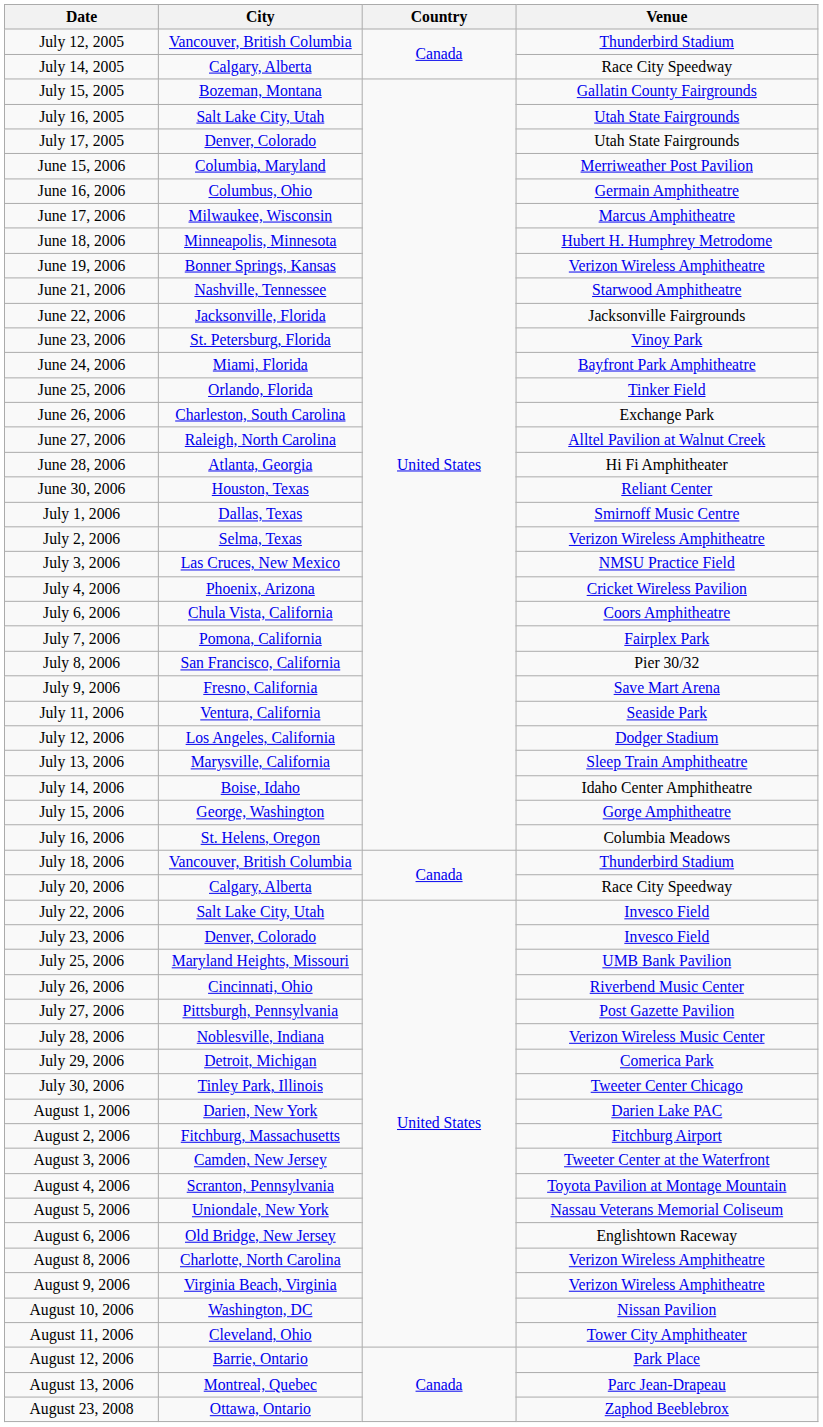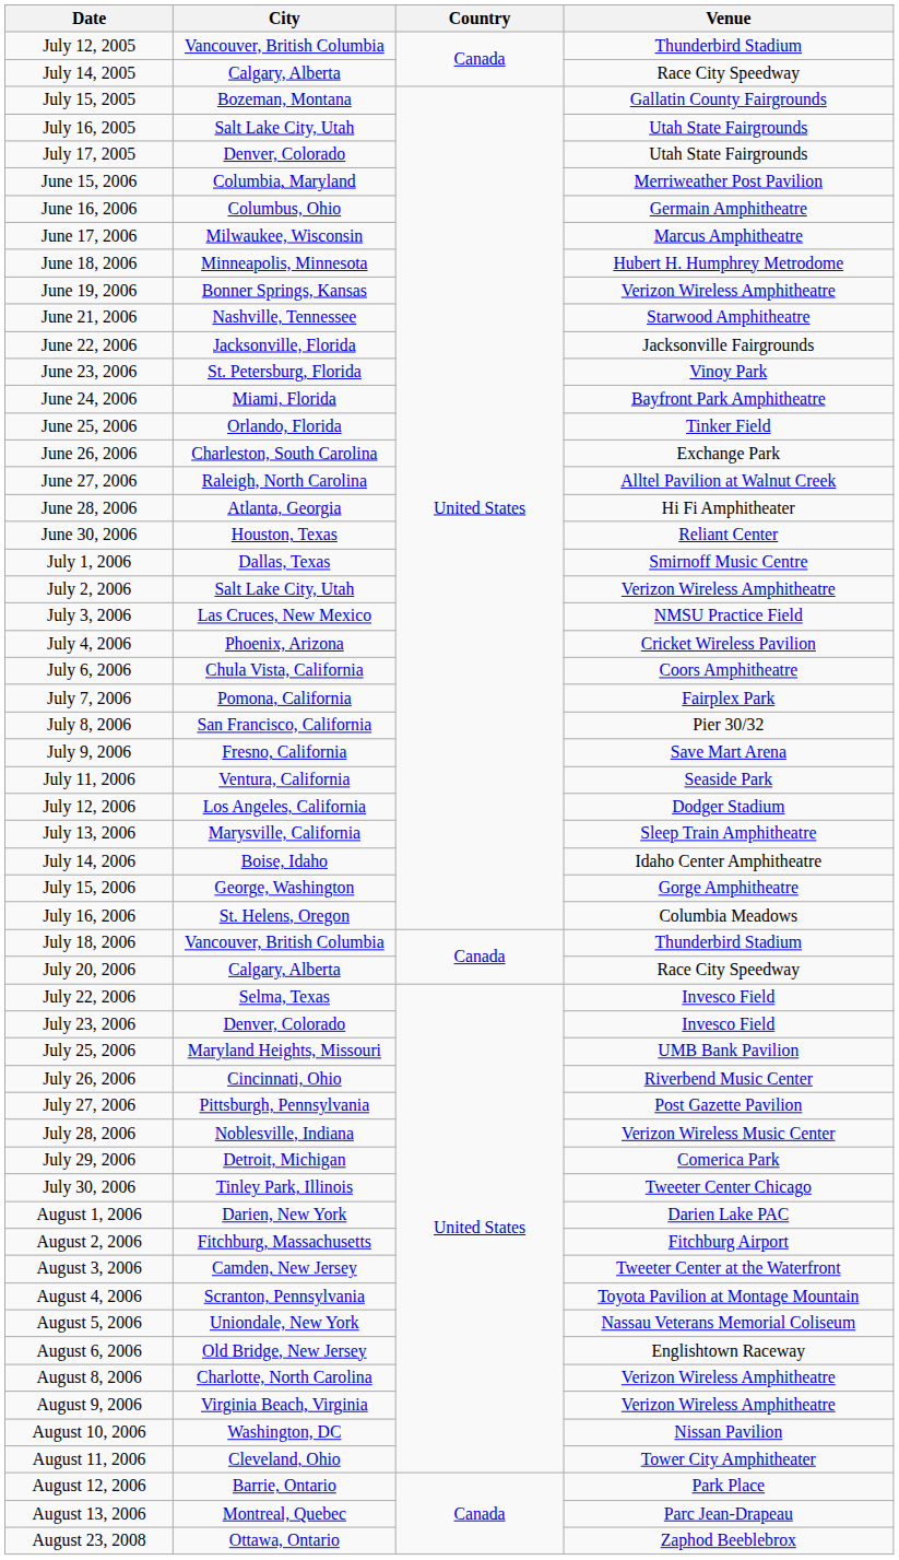 <table style="text-align:center;" class="wikitable">
 <tr>
 <th style="width:150px;">Date</th>
 <th style="width:200px;">City</th>
 <th style="width:150px;">Country</th>
 <th style="width:300px;">Venue</th>
 </tr>
 <tr>
 <td>July 12, 2005</td>
 <td><a href='#'>Vancouver, British Columbia</a></td>
 <td rowspan="2"><a href='#'>Canada</a></td>
 <td><a href='#'>Thunderbird Stadium</a></td>
 </tr>
 <tr>
 <td>July 14, 2005</td>
 <td><a href='#'>Calgary, Alberta</a></td>
 <td>Race City Speedway</td>
 </tr>
 <tr>
 <td>July 15, 2005</td>
 <td><a href='#'>Bozeman, Montana</a></td>
 <td rowspan="31"><a href='#'>United States</a></td>
 <td><a href='#'>Gallatin County Fairgrounds</a></td>
 </tr>
 <tr>
 <td>July 16, 2005</td>
 <td><a href='#'>Salt Lake City, Utah</a></td>
 <td><a href='#'>Utah State Fairgrounds</a></td>
 </tr>
 <tr>
 <td>July 17, 2005</td>
 <td><a href='#'>Denver, Colorado</a></td>
 <td>Utah State Fairgrounds</td>
 </tr>
 <tr>
 <td>June 15, 2006</td>
 <td><a href='#'>Columbia, Maryland</a></td>
 <td><a href='#'>Merriweather Post Pavilion</a></td>
 </tr>
 <tr>
 <td>June 16, 2006</td>
 <td><a href='#'>Columbus, Ohio</a></td>
 <td><a href='#'>Germain Amphitheatre</a></td>
 </tr>
 <tr>
 <td>June 17, 2006</td>
 <td><a href='#'>Milwaukee, Wisconsin</a></td>
 <td><a href='#'>Marcus Amphitheatre</a></td>
 </tr>
 <tr>
 <td>June 18, 2006</td>
 <td><a href='#'>Minneapolis, Minnesota</a></td>
 <td><a href='#'>Hubert H. Humphrey Metrodome</a></td>
 </tr>
 <tr>
 <td>June 19, 2006</td>
 <td><a href='#'>Bonner Springs, Kansas</a></td>
 <td><a href='#'>Verizon Wireless Amphitheatre</a></td>
 </tr>
 <tr>
 <td>June 21, 2006</td>
 <td><a href='#'>Nashville, Tennessee</a></td>
 <td><a href='#'>Starwood Amphitheatre</a></td>
 </tr>
 <tr>
 <td>June 22, 2006</td>
 <td><a href='#'>Jacksonville, Florida</a></td>
 <td>Jacksonville Fairgrounds</td>
 </tr>
 <tr>
 <td>June 23, 2006</td>
 <td><a href='#'>St. Petersburg, Florida</a></td>
 <td><a href='#'>Vinoy Park</a></td>
 </tr>
 <tr>
 <td>June 24, 2006</td>
 <td><a href='#'>Miami, Florida</a></td>
 <td><a href='#'>Bayfront Park Amphitheatre</a></td>
 </tr>
 <tr>
 <td>June 25, 2006</td>
 <td><a href='#'>Orlando, Florida</a></td>
 <td><a href='#'>Tinker Field</a></td>
 </tr>
 <tr>
 <td>June 26, 2006</td>
 <td><a href='#'>Charleston, South Carolina</a></td>
 <td>Exchange Park</td>
 </tr>
 <tr>
 <td>June 27, 2006</td>
 <td><a href='#'>Raleigh, North Carolina</a></td>
 <td><a href='#'>Alltel Pavilion at Walnut Creek</a></td>
 </tr>
 <tr>
 <td>June 28, 2006</td>
 <td><a href='#'>Atlanta, Georgia</a></td>
 <td>Hi Fi Amphitheater</td>
 </tr>
 <tr>
 <td>June 30, 2006</td>
 <td><a href='#'>Houston, Texas</a></td>
 <td><a href='#'>Reliant Center</a></td>
 </tr>
 <tr>
 <td>July 1, 2006</td>
 <td><a href='#'>Dallas, Texas</a></td>
 <td><a href='#'>Smirnoff Music Centre</a></td>
 </tr>
 <tr>
 <td>July 2, 2006</td>
-<td><a href='#'>Selma, Texas</a></td>
+<td><a href='#'>Salt Lake City, Utah</a></td>
 <td><a href='#'>Verizon Wireless Amphitheatre</a></td>
 </tr>
 <tr>
 <td>July 3, 2006</td>
 <td><a href='#'>Las Cruces, New Mexico</a></td>
 <td><a href='#'>NMSU Practice Field</a></td>
 </tr>
 <tr>
 <td>July 4, 2006</td>
 <td><a href='#'>Phoenix, Arizona</a></td>
 <td><a href='#'>Cricket Wireless Pavilion</a></td>
 </tr>
 <tr>
 <td>July 6, 2006</td>
 <td><a href='#'>Chula Vista, California</a></td>
 <td><a href='#'>Coors Amphitheatre</a></td>
 </tr>
 <tr>
 <td>July 7, 2006</td>
 <td><a href='#'>Pomona, California</a></td>
 <td><a href='#'>Fairplex Park</a></td>
 </tr>
 <tr>
 <td>July 8, 2006</td>
 <td><a href='#'>San Francisco, California</a></td>
 <td>Pier 30/32</td>
 </tr>
 <tr>
 <td>July 9, 2006</td>
 <td><a href='#'>Fresno, California</a></td>
 <td><a href='#'>Save Mart Arena</a></td>
 </tr>
 <tr>
 <td>July 11, 2006</td>
 <td><a href='#'>Ventura, California</a></td>
 <td><a href='#'>Seaside Park</a></td>
 </tr>
 <tr>
 <td>July 12, 2006</td>
 <td><a href='#'>Los Angeles, California</a></td>
 <td><a href='#'>Dodger Stadium</a></td>
 </tr>
 <tr>
 <td>July 13, 2006</td>
 <td><a href='#'>Marysville, California</a></td>
 <td><a href='#'>Sleep Train Amphitheatre</a></td>
 </tr>
 <tr>
 <td>July 14, 2006</td>
 <td><a href='#'>Boise, Idaho</a></td>
 <td>Idaho Center Amphitheatre</td>
 </tr>
 <tr>
 <td>July 15, 2006</td>
 <td><a href='#'>George, Washington</a></td>
 <td><a href='#'>Gorge Amphitheatre</a></td>
 </tr>
 <tr>
 <td>July 16, 2006</td>
 <td><a href='#'>St. Helens, Oregon</a></td>
 <td>Columbia Meadows</td>
 </tr>
 <tr>
 <td>July 18, 2006</td>
 <td><a href='#'>Vancouver, British Columbia</a></td>
 <td rowspan="2"><a href='#'>Canada</a></td>
 <td><a href='#'>Thunderbird Stadium</a></td>
 </tr>
 <tr>
 <td>July 20, 2006</td>
 <td><a href='#'>Calgary, Alberta</a></td>
 <td>Race City Speedway</td>
 </tr>
 <tr>
 <td>July 22, 2006</td>
-<td><a href='#'>Salt Lake City, Utah</a></td>
+<td><a href='#'>Selma, Texas</a></td>
 <td rowspan="18"><a href='#'>United States</a></td>
 <td><a href='#'>Invesco Field</a></td>
 </tr>
 <tr>
 <td>July 23, 2006</td>
 <td><a href='#'>Denver, Colorado</a></td>
 <td><a href='#'>Invesco Field</a></td>
 </tr>
 <tr>
 <td>July 25, 2006</td>
 <td><a href='#'>Maryland Heights, Missouri</a></td>
 <td><a href='#'>UMB Bank Pavilion</a></td>
 </tr>
 <tr>
 <td>July 26, 2006</td>
 <td><a href='#'>Cincinnati, Ohio</a></td>
 <td><a href='#'>Riverbend Music Center</a></td>
 </tr>
 <tr>
 <td>July 27, 2006</td>
 <td><a href='#'>Pittsburgh, Pennsylvania</a></td>
 <td><a href='#'>Post Gazette Pavilion</a></td>
 </tr>
 <tr>
 <td>July 28, 2006</td>
 <td><a href='#'>Noblesville, Indiana</a></td>
 <td><a href='#'>Verizon Wireless Music Center</a></td>
 </tr>
 <tr>
 <td>July 29, 2006</td>
 <td><a href='#'>Detroit, Michigan</a></td>
 <td><a href='#'>Comerica Park</a></td>
 </tr>
 <tr>
 <td>July 30, 2006</td>
 <td><a href='#'>Tinley Park, Illinois</a></td>
 <td><a href='#'>Tweeter Center Chicago</a></td>
 </tr>
 <tr>
 <td>August 1, 2006</td>
 <td><a href='#'>Darien, New York</a></td>
 <td><a href='#'>Darien Lake PAC</a></td>
 </tr>
 <tr>
 <td>August 2, 2006</td>
 <td><a href='#'>Fitchburg, Massachusetts</a></td>
 <td><a href='#'>Fitchburg Airport</a></td>
 </tr>
 <tr>
 <td>August 3, 2006</td>
 <td><a href='#'>Camden, New Jersey</a></td>
 <td><a href='#'>Tweeter Center at the Waterfront</a></td>
 </tr>
 <tr>
 <td>August 4, 2006</td>
 <td><a href='#'>Scranton, Pennsylvania</a></td>
 <td><a href='#'>Toyota Pavilion at Montage Mountain</a></td>
 </tr>
 <tr>
 <td>August 5, 2006</td>
 <td><a href='#'>Uniondale, New York</a></td>
 <td><a href='#'>Nassau Veterans Memorial Coliseum</a></td>
 </tr>
 <tr>
 <td>August 6, 2006</td>
 <td><a href='#'>Old Bridge, New Jersey</a></td>
 <td>Englishtown Raceway</td>
 </tr>
 <tr>
 <td>August 8, 2006</td>
 <td><a href='#'>Charlotte, North Carolina</a></td>
 <td><a href='#'>Verizon Wireless Amphitheatre</a></td>
 </tr>
 <tr>
 <td>August 9, 2006</td>
 <td><a href='#'>Virginia Beach, Virginia</a></td>
 <td><a href='#'>Verizon Wireless Amphitheatre</a></td>
 </tr>
 <tr>
 <td>August 10, 2006</td>
 <td><a href='#'>Washington, DC</a></td>
 <td><a href='#'>Nissan Pavilion</a></td>
 </tr>
 <tr>
 <td>August 11, 2006</td>
 <td><a href='#'>Cleveland, Ohio</a></td>
 <td><a href='#'>Tower City Amphitheater</a></td>
 </tr>
 <tr>
 <td>August 12, 2006</td>
 <td><a href='#'>Barrie, Ontario</a></td>
 <td rowspan="3"><a href='#'>Canada</a></td>
 <td><a href='#'>Park Place</a></td>
 </tr>
 <tr>
 <td>August 13, 2006</td>
 <td><a href='#'>Montreal, Quebec</a></td>
 <td><a href='#'>Parc Jean-Drapeau</a></td>
 </tr>
 <tr>
 <td>August 23, 2008</td>
 <td><a href='#'>Ottawa, Ontario</a></td>
 <td><a href='#'>Zaphod Beeblebrox</a></td>
 </tr>
 </table>
